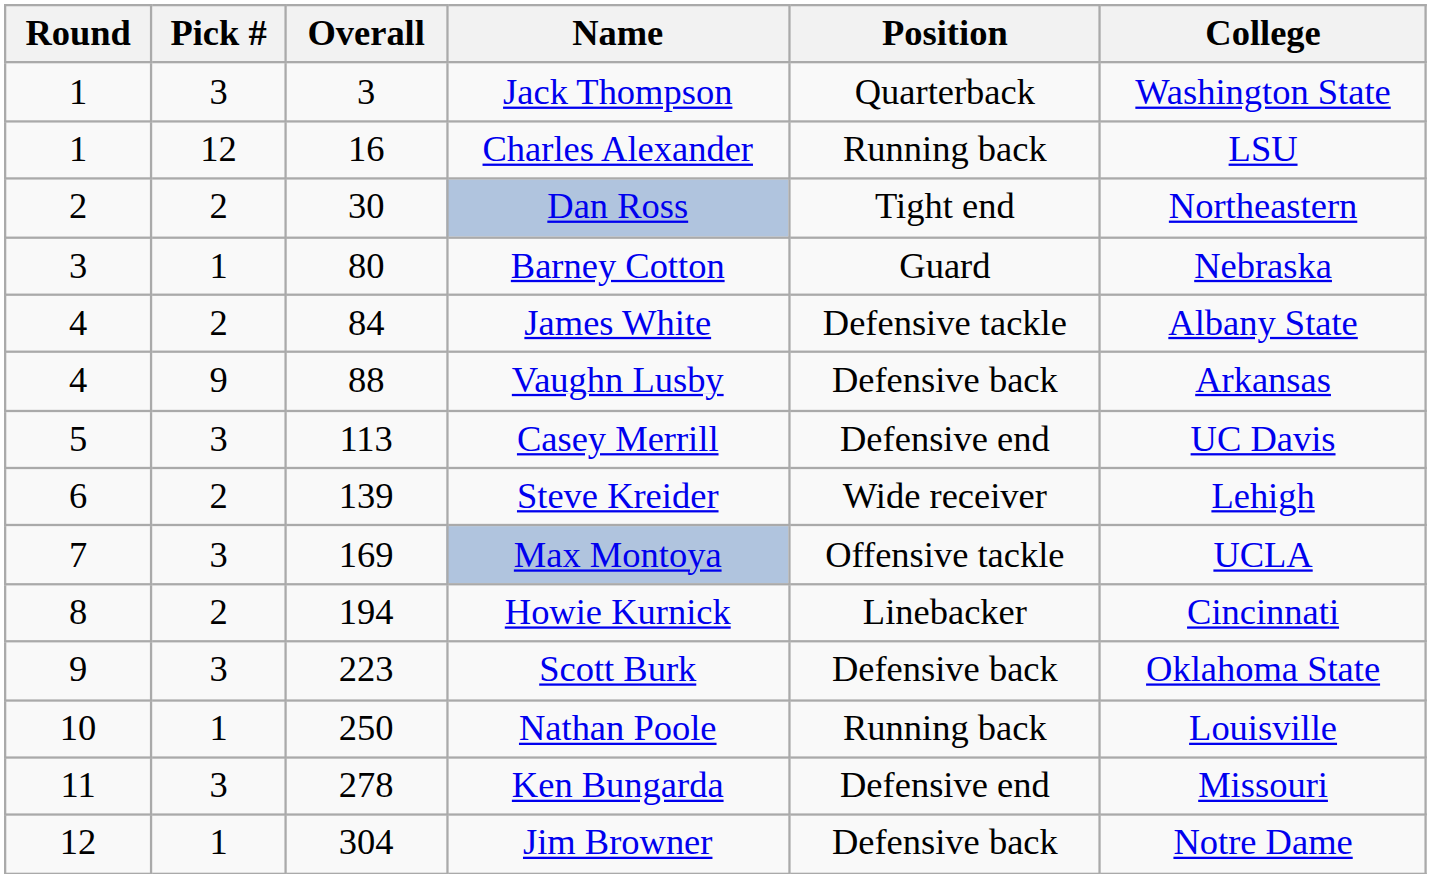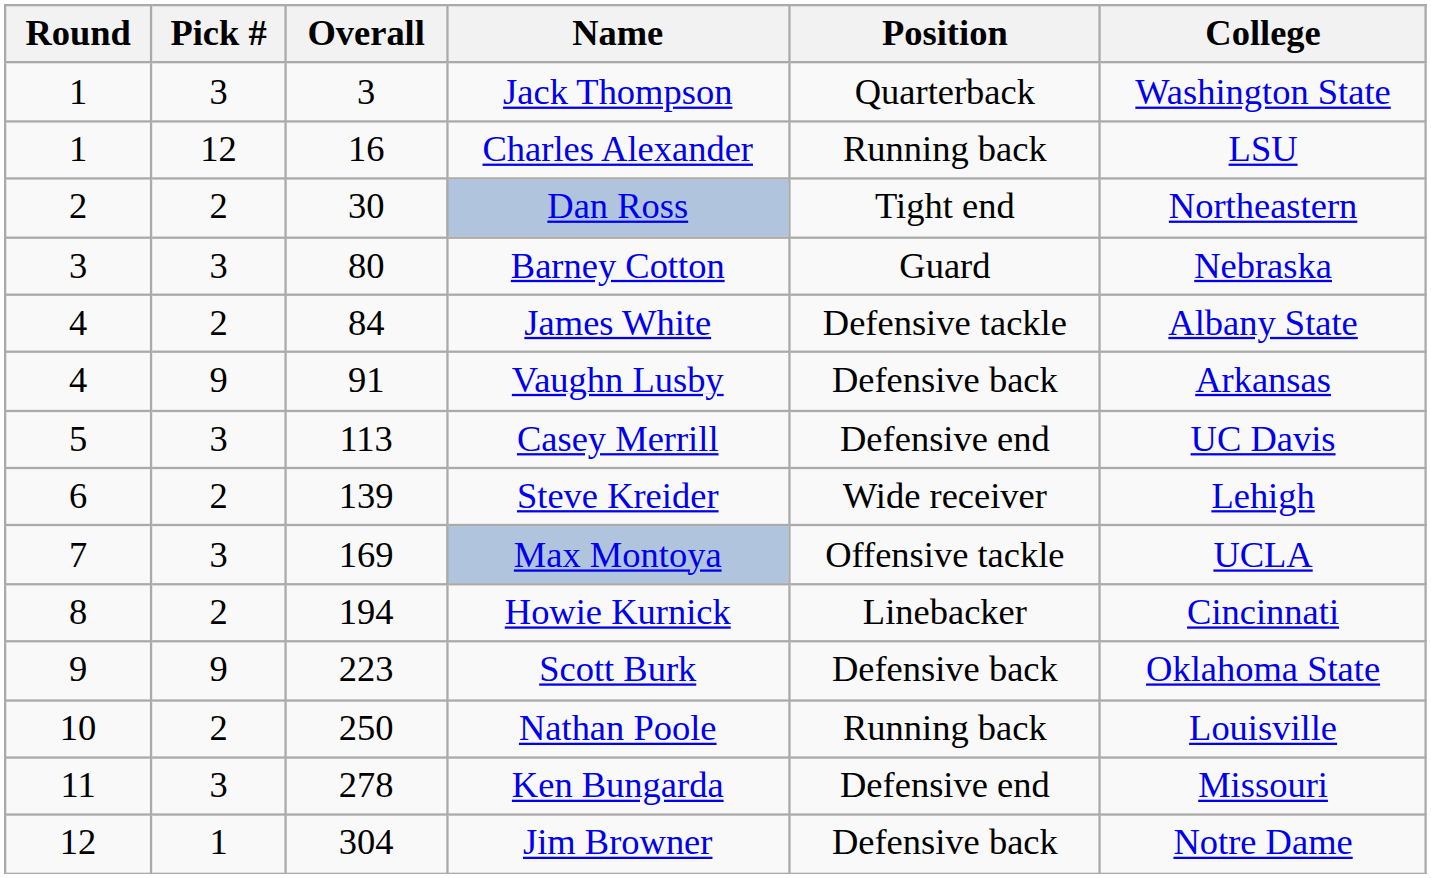 <table class="wikitable sortable sortable" style="width: 100%; text-align:center">
 <tr>
 <th>Round</th>
 <th>Pick #</th>
 <th>Overall</th>
 <th>Name</th>
 <th>Position</th>
 <th>College</th>
 </tr>
 <tr>
 <td>1</td>
 <td>3</td>
 <td>3</td>
 <td><a href='#'>Jack Thompson</a></td>
 <td>Quarterback</td>
 <td><a href='#'>Washington State</a></td>
 </tr>
 <tr>
 <td>1</td>
 <td>12</td>
 <td>16</td>
 <td><a href='#'>Charles Alexander</a></td>
 <td>Running back</td>
 <td><a href='#'>LSU</a></td>
 </tr>
 <tr>
 <td>2</td>
 <td>2</td>
 <td>30</td>
 <td bgcolor=lightsteelblue><a href='#'>Dan Ross</a></td>
 <td>Tight end</td>
 <td><a href='#'>Northeastern</a></td>
 </tr>
 <tr>
 <td>3</td>
-<td>1</td>
+<td>3</td>
 <td>80</td>
 <td><a href='#'>Barney Cotton</a></td>
 <td>Guard</td>
 <td><a href='#'>Nebraska</a></td>
 </tr>
 <tr>
 <td>4</td>
 <td>2</td>
 <td>84</td>
 <td><a href='#'>James White</a></td>
 <td>Defensive tackle</td>
 <td><a href='#'>Albany State</a></td>
 </tr>
 <tr>
 <td>4</td>
 <td>9</td>
-<td>88</td>
+<td>91</td>
 <td><a href='#'>Vaughn Lusby</a></td>
 <td>Defensive back</td>
 <td><a href='#'>Arkansas</a></td>
 </tr>
 <tr>
 <td>5</td>
 <td>3</td>
 <td>113</td>
 <td><a href='#'>Casey Merrill</a></td>
 <td>Defensive end</td>
 <td><a href='#'>UC Davis</a></td>
 </tr>
 <tr>
 <td>6</td>
 <td>2</td>
 <td>139</td>
 <td><a href='#'>Steve Kreider</a></td>
 <td>Wide receiver</td>
 <td><a href='#'>Lehigh</a></td>
 </tr>
 <tr>
 <td>7</td>
 <td>3</td>
 <td>169</td>
 <td bgcolor=lightsteelblue><a href='#'>Max Montoya</a></td>
 <td>Offensive tackle</td>
 <td><a href='#'>UCLA</a></td>
 </tr>
 <tr>
 <td>8</td>
 <td>2</td>
 <td>194</td>
 <td><a href='#'>Howie Kurnick</a></td>
 <td>Linebacker</td>
 <td><a href='#'>Cincinnati</a></td>
 </tr>
 <tr>
 <td>9</td>
-<td>3</td>
+<td>9</td>
 <td>223</td>
 <td><a href='#'>Scott Burk</a></td>
 <td>Defensive back</td>
 <td><a href='#'>Oklahoma State</a></td>
 </tr>
 <tr>
 <td>10</td>
-<td>1</td>
+<td>2</td>
 <td>250</td>
 <td><a href='#'>Nathan Poole</a></td>
 <td>Running back</td>
 <td><a href='#'>Louisville</a></td>
 </tr>
 <tr>
 <td>11</td>
 <td>3</td>
 <td>278</td>
 <td><a href='#'>Ken Bungarda</a></td>
 <td>Defensive end</td>
 <td><a href='#'>Missouri</a></td>
 </tr>
 <tr>
 <td>12</td>
 <td>1</td>
 <td>304</td>
 <td><a href='#'>Jim Browner</a></td>
 <td>Defensive back</td>
 <td><a href='#'>Notre Dame</a></td>
 </tr>
 </table>
